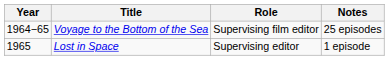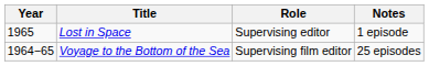 <table class="wikitable">
 <tr>
 <th>Year</th>
 <th>Title</th>
 <th>Role</th>
 <th>Notes</th>
 </tr>
 <tr>
+<td>1965</td>
+<td><em><a href='#'>Lost in Space</a></em></td>
+<td>Supervising editor</td>
+<td>1 episode</td>
+</tr>
+<tr>
 <td>1964−65</td>
 <td><em><a href='#'>Voyage to the Bottom of the Sea</a></em></td>
 <td>Supervising film editor</td>
 <td>25 episodes</td>
 </tr>
-<tr>
-<td>1965</td>
-<td><em><a href='#'>Lost in Space</a></em></td>
-<td>Supervising editor</td>
-<td>1 episode</td>
-</tr>
 </table>
